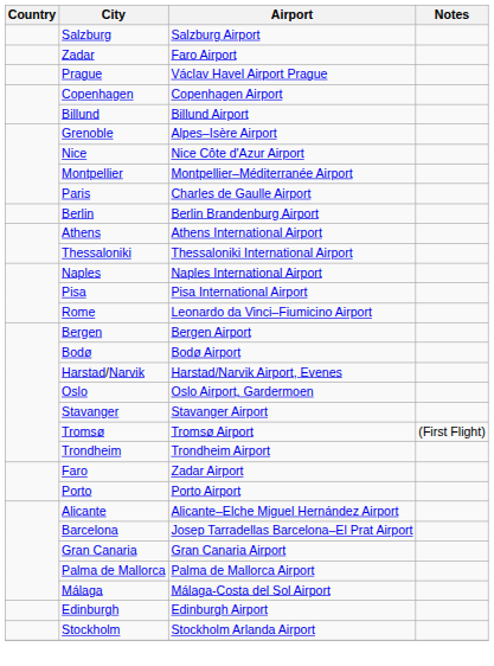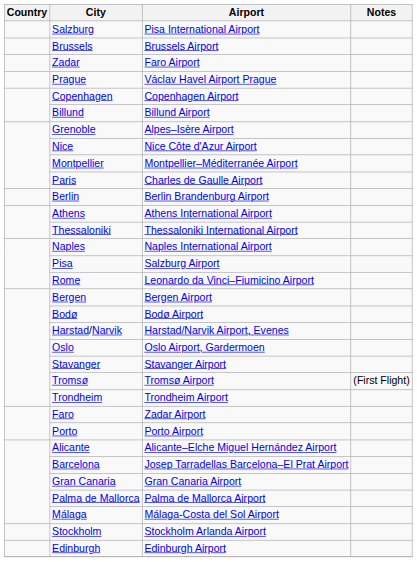 <table class="wikitable sortable">
 <tr>
 <th>Country</th>
 <th>City</th>
 <th>Airport</th>
 <th>Notes</th>
 </tr>
 <tr>
 <td></td>
 <td><a href='#'>Salzburg</a></td>
-<td><a href='#'>Salzburg Airport</a></td>
+<td><a href='#'>Pisa International Airport</a></td>
+<td></td>
+</tr>
+<tr>
+<td></td>
+<td><a href='#'>Brussels</a></td>
+<td><a href='#'>Brussels Airport</a></td>
 <td></td>
 </tr>
 <tr>
 <td></td>
 <td><a href='#'>Zadar</a></td>
 <td><a href='#'>Faro Airport</a></td>
 <td></td>
 </tr>
 <tr>
 <td></td>
 <td><a href='#'>Prague</a></td>
 <td><a href='#'>Václav Havel Airport Prague</a></td>
 <td></td>
 </tr>
 <tr>
 <td rowspan="2"></td>
 <td><a href='#'>Copenhagen</a></td>
 <td><a href='#'>Copenhagen Airport</a></td>
 <td></td>
 </tr>
 <tr>
 <td><a href='#'>Billund</a></td>
 <td><a href='#'>Billund Airport</a></td>
 <td></td>
 </tr>
 <tr>
 <td rowspan="4"></td>
 <td><a href='#'>Grenoble</a></td>
 <td><a href='#'>Alpes–Isère Airport</a></td>
 <td></td>
 </tr>
 <tr>
 <td><a href='#'>Nice</a></td>
 <td><a href='#'>Nice Côte d'Azur Airport</a></td>
 <td></td>
 </tr>
 <tr>
 <td><a href='#'>Montpellier</a></td>
 <td><a href='#'>Montpellier–Méditerranée Airport</a></td>
 <td></td>
 </tr>
 <tr>
 <td><a href='#'>Paris</a></td>
 <td><a href='#'>Charles de Gaulle Airport</a></td>
 <td></td>
 </tr>
 <tr>
 <td></td>
 <td><a href='#'>Berlin</a></td>
 <td><a href='#'>Berlin Brandenburg Airport</a></td>
 <td></td>
 </tr>
 <tr>
 <td rowspan="2"></td>
 <td><a href='#'>Athens</a></td>
 <td><a href='#'>Athens International Airport</a></td>
 <td></td>
 </tr>
 <tr>
 <td><a href='#'>Thessaloniki</a></td>
 <td><a href='#'>Thessaloniki International Airport</a></td>
 <td></td>
 </tr>
 <tr>
 <td rowspan="3"></td>
 <td><a href='#'>Naples</a></td>
 <td><a href='#'>Naples International Airport</a></td>
 <td></td>
 </tr>
 <tr>
 <td><a href='#'>Pisa</a></td>
-<td><a href='#'>Pisa International Airport</a></td>
+<td><a href='#'>Salzburg Airport</a></td>
 <td></td>
 </tr>
 <tr>
 <td><a href='#'>Rome</a></td>
 <td><a href='#'>Leonardo da Vinci–Fiumicino Airport</a></td>
 <td></td>
 </tr>
 <tr>
 <td rowspan="7"></td>
 <td><a href='#'>Bergen</a></td>
 <td><a href='#'>Bergen Airport</a></td>
 <td></td>
 </tr>
 <tr>
 <td><a href='#'>Bodø</a></td>
 <td><a href='#'>Bodø Airport</a></td>
 <td></td>
 </tr>
 <tr>
 <td><a href='#'>Harstad</a>/<a href='#'>Narvik</a></td>
 <td><a href='#'>Harstad/Narvik Airport, Evenes</a></td>
 <td></td>
 </tr>
 <tr>
 <td><a href='#'>Oslo</a></td>
 <td><a href='#'>Oslo Airport, Gardermoen</a></td>
 <td></td>
 </tr>
 <tr>
 <td><a href='#'>Stavanger</a></td>
 <td><a href='#'>Stavanger Airport</a></td>
 <td></td>
 </tr>
 <tr>
 <td><a href='#'>Tromsø</a></td>
 <td><a href='#'>Tromsø Airport</a></td>
 <td>(First Flight)</td>
 </tr>
 <tr>
 <td><a href='#'>Trondheim</a></td>
 <td><a href='#'>Trondheim Airport</a></td>
 <td></td>
 </tr>
 <tr>
 <td rowspan="2"></td>
 <td><a href='#'>Faro</a></td>
 <td><a href='#'>Zadar Airport</a></td>
 <td></td>
 </tr>
 <tr>
 <td><a href='#'>Porto</a></td>
 <td><a href='#'>Porto Airport</a></td>
 <td></td>
 </tr>
 <tr>
 <td rowspan="5"></td>
 <td><a href='#'>Alicante</a></td>
 <td><a href='#'>Alicante–Elche Miguel Hernández Airport</a></td>
 <td></td>
 </tr>
 <tr>
 <td><a href='#'>Barcelona</a></td>
 <td><a href='#'>Josep Tarradellas Barcelona–El Prat Airport</a></td>
 <td></td>
 </tr>
 <tr>
 <td><a href='#'>Gran Canaria</a></td>
 <td><a href='#'>Gran Canaria Airport</a></td>
 <td></td>
 </tr>
 <tr>
 <td><a href='#'>Palma de Mallorca</a></td>
 <td><a href='#'>Palma de Mallorca Airport</a></td>
 <td></td>
 </tr>
 <tr>
 <td><a href='#'>Málaga</a></td>
 <td><a href='#'>Málaga-Costa del Sol Airport</a></td>
 <td></td>
 </tr>
 <tr>
 <td></td>
+<td><a href='#'>Stockholm</a></td>
+<td><a href='#'>Stockholm Arlanda Airport</a></td>
+<td></td>
+</tr>
+<tr>
+<td></td>
 <td><a href='#'>Edinburgh</a></td>
 <td><a href='#'>Edinburgh Airport</a></td>
 <td></td>
 </tr>
 <tr>
-<td></td>
-<td><a href='#'>Stockholm</a></td>
-<td><a href='#'>Stockholm Arlanda Airport</a></td>
-<td></td>
-</tr>
-<tr>
 </tr>
 </table>
